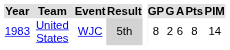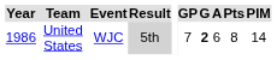 <table border="0" cellpadding="1" cellspacing="0" style="text-align:center; width:50%">
 <tr ALIGN="centre" bgcolor="#e0e0e0">
 <th>Year</th>
 <th>Team</th>
 <th>Event</th>
 <th>Result</th>
 <th rowspan="99" bgcolor="#ffffff"> </th>
 <th>GP</th>
 <th>G</th>
 <th>A</th>
 <th>Pts</th>
 <th>PIM</th>
 </tr>
 <tr>
-<td><a href='#'>1983</a></td>
+<td><a href='#'>1986</a></td>
 <td><a href='#'>United States</a></td>
 <td><a href='#'>WJC</a></td>
 <td style="background: lightgrey;">5th</td>
-<td>8</td>
-<td>2</td>
+<td>7</td>
+<td><strong>2</strong></td>
 <td>6</td>
 <td>8</td>
 <td>14</td>
 </tr>
 </table>
